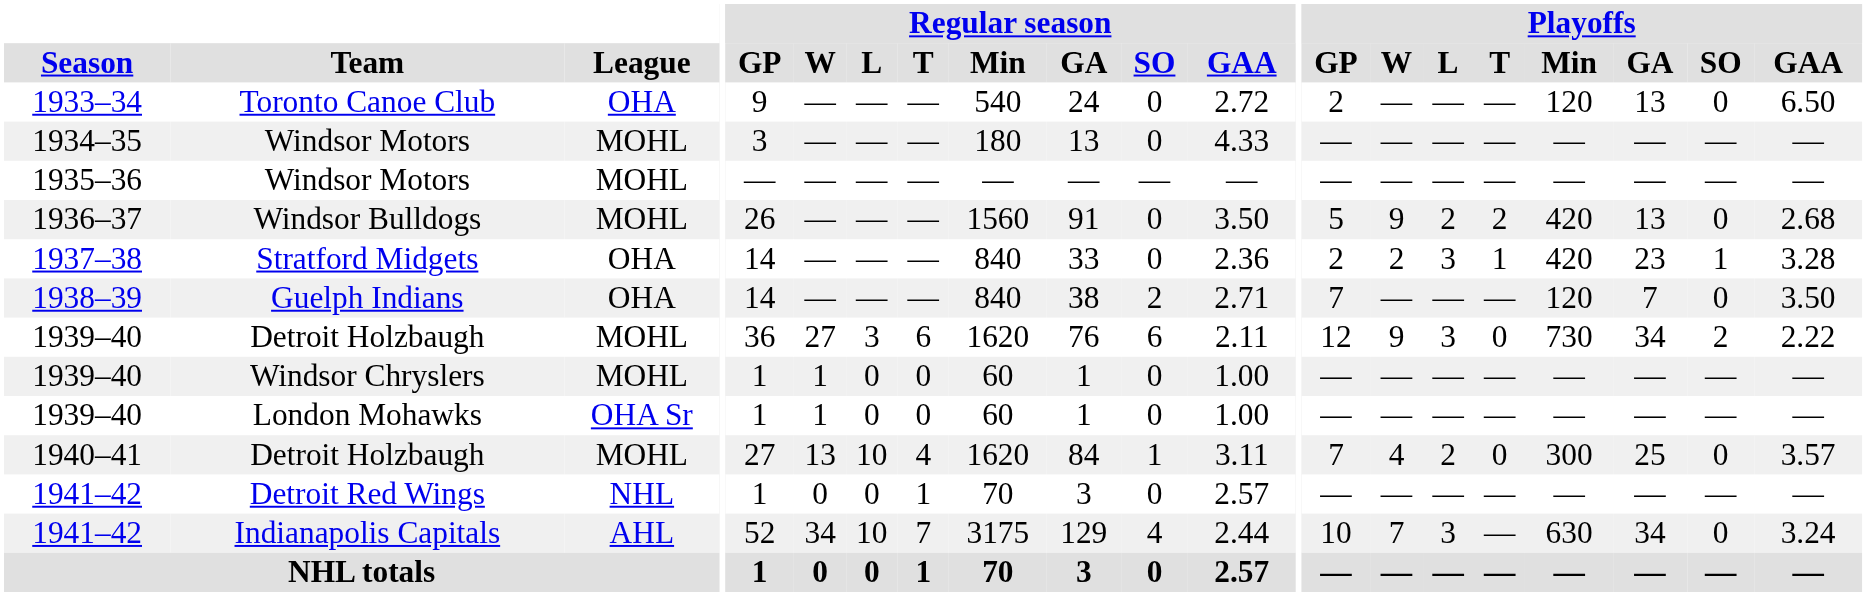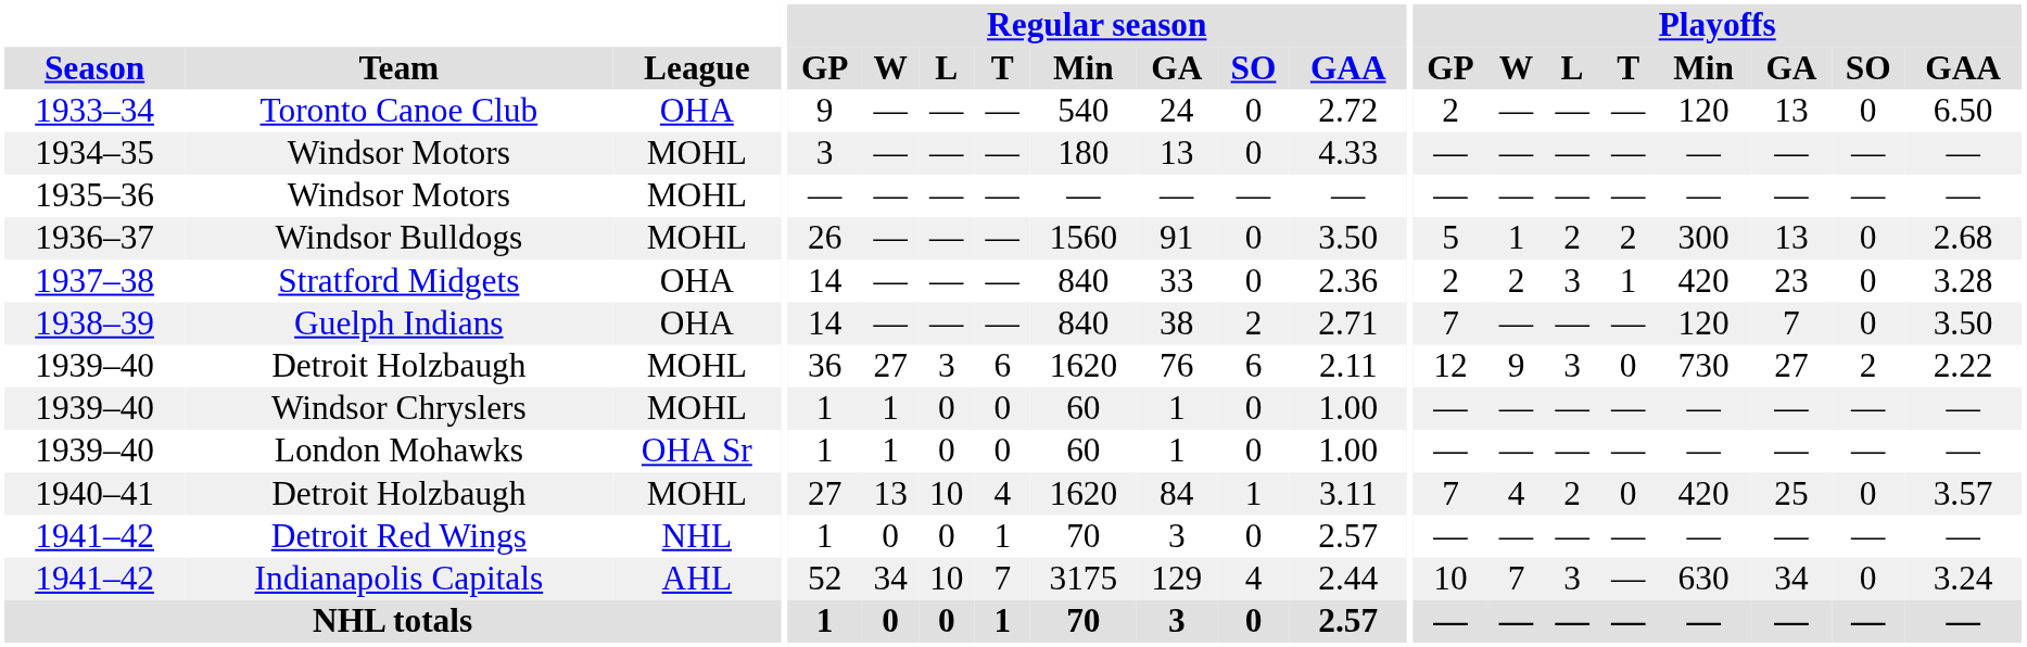 <table border="0" cellpadding="1" cellspacing="0" style="width:75%; text-align:center;">
 <tr bgcolor="#e0e0e0">
 <th colspan="3" bgcolor="#ffffff"></th>
 <th rowspan="99" bgcolor="#ffffff"></th>
 <th colspan="8" bgcolor="#e0e0e0"><a href='#'>Regular season</a></th>
 <th rowspan="99" bgcolor="#ffffff"></th>
 <th colspan="8" bgcolor="#e0e0e0"><a href='#'>Playoffs</a></th>
 </tr>
 <tr bgcolor="#e0e0e0">
 <th><a href='#'>Season</a></th>
 <th>Team</th>
 <th>League</th>
 <th>GP</th>
 <th>W</th>
 <th>L</th>
 <th>T</th>
 <th>Min</th>
 <th>GA</th>
 <th><a href='#'>SO</a></th>
 <th><a href='#'>GAA</a></th>
 <th>GP</th>
 <th>W</th>
 <th>L</th>
 <th>T</th>
 <th>Min</th>
 <th>GA</th>
 <th>SO</th>
 <th>GAA</th>
 </tr>
 <tr>
 <td><a href='#'>1933–34</a></td>
 <td><a href='#'>Toronto Canoe Club</a></td>
 <td><a href='#'>OHA</a></td>
 <td>9</td>
 <td>—</td>
 <td>—</td>
 <td>—</td>
 <td>540</td>
 <td>24</td>
 <td>0</td>
 <td>2.72</td>
 <td>2</td>
 <td>—</td>
 <td>—</td>
 <td>—</td>
 <td>120</td>
 <td>13</td>
 <td>0</td>
 <td>6.50</td>
 </tr>
 <tr bgcolor="#f0f0f0">
 <td>1934–35</td>
 <td>Windsor Motors</td>
 <td>MOHL</td>
 <td>3</td>
 <td>—</td>
 <td>—</td>
 <td>—</td>
 <td>180</td>
 <td>13</td>
 <td>0</td>
 <td>4.33</td>
 <td>—</td>
 <td>—</td>
 <td>—</td>
 <td>—</td>
 <td>—</td>
 <td>—</td>
 <td>—</td>
 <td>—</td>
 </tr>
 <tr>
 <td>1935–36</td>
 <td>Windsor Motors</td>
 <td>MOHL</td>
 <td>—</td>
 <td>—</td>
 <td>—</td>
 <td>—</td>
 <td>—</td>
 <td>—</td>
 <td>—</td>
 <td>—</td>
 <td>—</td>
 <td>—</td>
 <td>—</td>
 <td>—</td>
 <td>—</td>
 <td>—</td>
 <td>—</td>
 <td>—</td>
 </tr>
 <tr bgcolor="#f0f0f0">
 <td>1936–37</td>
 <td>Windsor Bulldogs</td>
 <td>MOHL</td>
 <td>26</td>
 <td>—</td>
 <td>—</td>
 <td>—</td>
 <td>1560</td>
 <td>91</td>
 <td>0</td>
 <td>3.50</td>
 <td>5</td>
-<td>9</td>
+<td>1</td>
 <td>2</td>
 <td>2</td>
-<td>420</td>
+<td>300</td>
 <td>13</td>
 <td>0</td>
 <td>2.68</td>
 </tr>
 <tr>
 <td><a href='#'>1937–38</a></td>
 <td><a href='#'>Stratford Midgets</a></td>
 <td>OHA</td>
 <td>14</td>
 <td>—</td>
 <td>—</td>
 <td>—</td>
 <td>840</td>
 <td>33</td>
 <td>0</td>
 <td>2.36</td>
 <td>2</td>
 <td>2</td>
 <td>3</td>
 <td>1</td>
 <td>420</td>
 <td>23</td>
-<td>1</td>
+<td>0</td>
 <td>3.28</td>
 </tr>
 <tr bgcolor="#f0f0f0">
 <td><a href='#'>1938–39</a></td>
 <td><a href='#'>Guelph Indians</a></td>
 <td>OHA</td>
 <td>14</td>
 <td>—</td>
 <td>—</td>
 <td>—</td>
 <td>840</td>
 <td>38</td>
 <td>2</td>
 <td>2.71</td>
 <td>7</td>
 <td>—</td>
 <td>—</td>
 <td>—</td>
 <td>120</td>
 <td>7</td>
 <td>0</td>
 <td>3.50</td>
 </tr>
 <tr>
 <td>1939–40</td>
 <td>Detroit Holzbaugh</td>
 <td>MOHL</td>
 <td>36</td>
 <td>27</td>
 <td>3</td>
 <td>6</td>
 <td>1620</td>
 <td>76</td>
 <td>6</td>
 <td>2.11</td>
 <td>12</td>
 <td>9</td>
 <td>3</td>
 <td>0</td>
 <td>730</td>
-<td>34</td>
+<td>27</td>
 <td>2</td>
 <td>2.22</td>
 </tr>
 <tr bgcolor="#f0f0f0">
 <td>1939–40</td>
 <td>Windsor Chryslers</td>
 <td>MOHL</td>
 <td>1</td>
 <td>1</td>
 <td>0</td>
 <td>0</td>
 <td>60</td>
 <td>1</td>
 <td>0</td>
 <td>1.00</td>
 <td>—</td>
 <td>—</td>
 <td>—</td>
 <td>—</td>
 <td>—</td>
 <td>—</td>
 <td>—</td>
 <td>—</td>
 </tr>
 <tr>
 <td>1939–40</td>
 <td>London Mohawks</td>
 <td><a href='#'>OHA Sr</a></td>
 <td>1</td>
 <td>1</td>
 <td>0</td>
 <td>0</td>
 <td>60</td>
 <td>1</td>
 <td>0</td>
 <td>1.00</td>
 <td>—</td>
 <td>—</td>
 <td>—</td>
 <td>—</td>
 <td>—</td>
 <td>—</td>
 <td>—</td>
 <td>—</td>
 </tr>
 <tr bgcolor="#f0f0f0">
 <td>1940–41</td>
 <td>Detroit Holzbaugh</td>
 <td>MOHL</td>
 <td>27</td>
 <td>13</td>
 <td>10</td>
 <td>4</td>
 <td>1620</td>
 <td>84</td>
 <td>1</td>
 <td>3.11</td>
 <td>7</td>
 <td>4</td>
 <td>2</td>
 <td>0</td>
-<td>300</td>
+<td>420</td>
 <td>25</td>
 <td>0</td>
 <td>3.57</td>
 </tr>
 <tr>
 <td><a href='#'>1941–42</a></td>
 <td><a href='#'>Detroit Red Wings</a></td>
 <td><a href='#'>NHL</a></td>
 <td>1</td>
 <td>0</td>
 <td>0</td>
 <td>1</td>
 <td>70</td>
 <td>3</td>
 <td>0</td>
 <td>2.57</td>
 <td>—</td>
 <td>—</td>
 <td>—</td>
 <td>—</td>
 <td>—</td>
 <td>—</td>
 <td>—</td>
 <td>—</td>
 </tr>
 <tr bgcolor="#f0f0f0">
 <td><a href='#'>1941–42</a></td>
 <td><a href='#'>Indianapolis Capitals</a></td>
 <td><a href='#'>AHL</a></td>
 <td>52</td>
 <td>34</td>
 <td>10</td>
 <td>7</td>
 <td>3175</td>
 <td>129</td>
 <td>4</td>
 <td>2.44</td>
 <td>10</td>
 <td>7</td>
 <td>3</td>
 <td>—</td>
 <td>630</td>
 <td>34</td>
 <td>0</td>
 <td>3.24</td>
 </tr>
 <tr bgcolor="#e0e0e0">
 <th colspan="3">NHL totals</th>
 <th>1</th>
 <th>0</th>
 <th>0</th>
 <th>1</th>
 <th>70</th>
 <th>3</th>
 <th>0</th>
 <th>2.57</th>
 <th>—</th>
 <th>—</th>
 <th>—</th>
 <th>—</th>
 <th>—</th>
 <th>—</th>
 <th>—</th>
 <th>—</th>
 </tr>
 </table>
